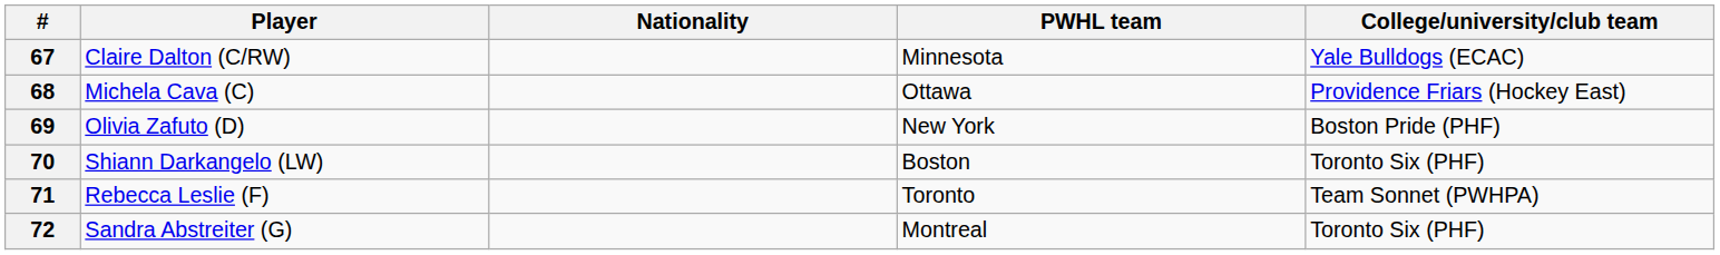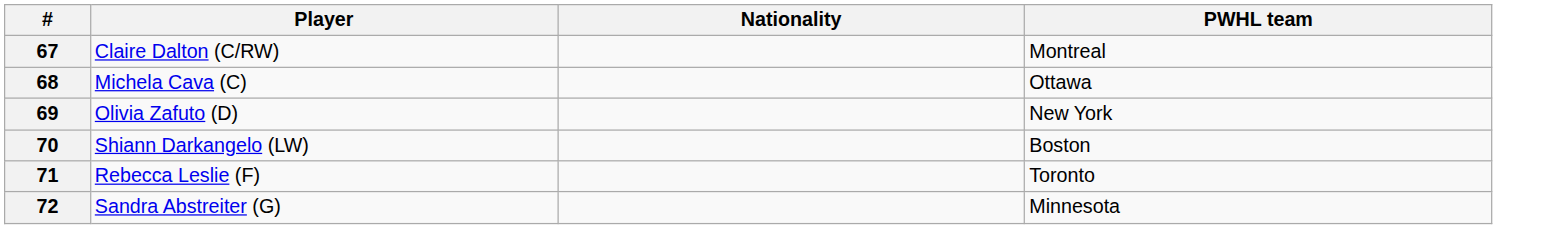 <table class="wikitable">
 <tr>
 <th style="width:2.75%;">#</th>
 <th style="width:15.0%;">Player</th>
 <th style="width:15.0%;">Nationality</th>
 <th style="width:15.0%;">PWHL team</th>
-<th style="width:15.0%;">College/university/club team</th>
 </tr>
 <tr>
 <th>67</th>
 <td><a href='#'>Claire Dalton</a> (C/RW)</td>
 <td></td>
-<td>Minnesota</td>
-<td><a href='#'>Yale Bulldogs</a> (ECAC)</td>
+<td>Montreal</td>
 </tr>
 <tr>
 <th>68</th>
 <td><a href='#'>Michela Cava</a> (C)</td>
 <td></td>
 <td>Ottawa</td>
-<td><a href='#'>Providence Friars</a> (Hockey East)</td>
 </tr>
 <tr>
 <th>69</th>
 <td><a href='#'>Olivia Zafuto</a> (D)</td>
 <td></td>
 <td>New York</td>
-<td>Boston Pride (PHF)</td>
 </tr>
 <tr>
 <th>70</th>
 <td><a href='#'>Shiann Darkangelo</a> (LW)</td>
 <td></td>
 <td>Boston</td>
-<td>Toronto Six (PHF)</td>
 </tr>
 <tr>
 <th>71</th>
 <td><a href='#'>Rebecca Leslie</a> (F)</td>
 <td></td>
 <td>Toronto</td>
-<td>Team Sonnet (PWHPA)</td>
 </tr>
 <tr>
 <th>72</th>
 <td><a href='#'>Sandra Abstreiter</a> (G)</td>
 <td></td>
-<td>Montreal</td>
-<td>Toronto Six (PHF)</td>
+<td>Minnesota</td>
 </tr>
 </table>
